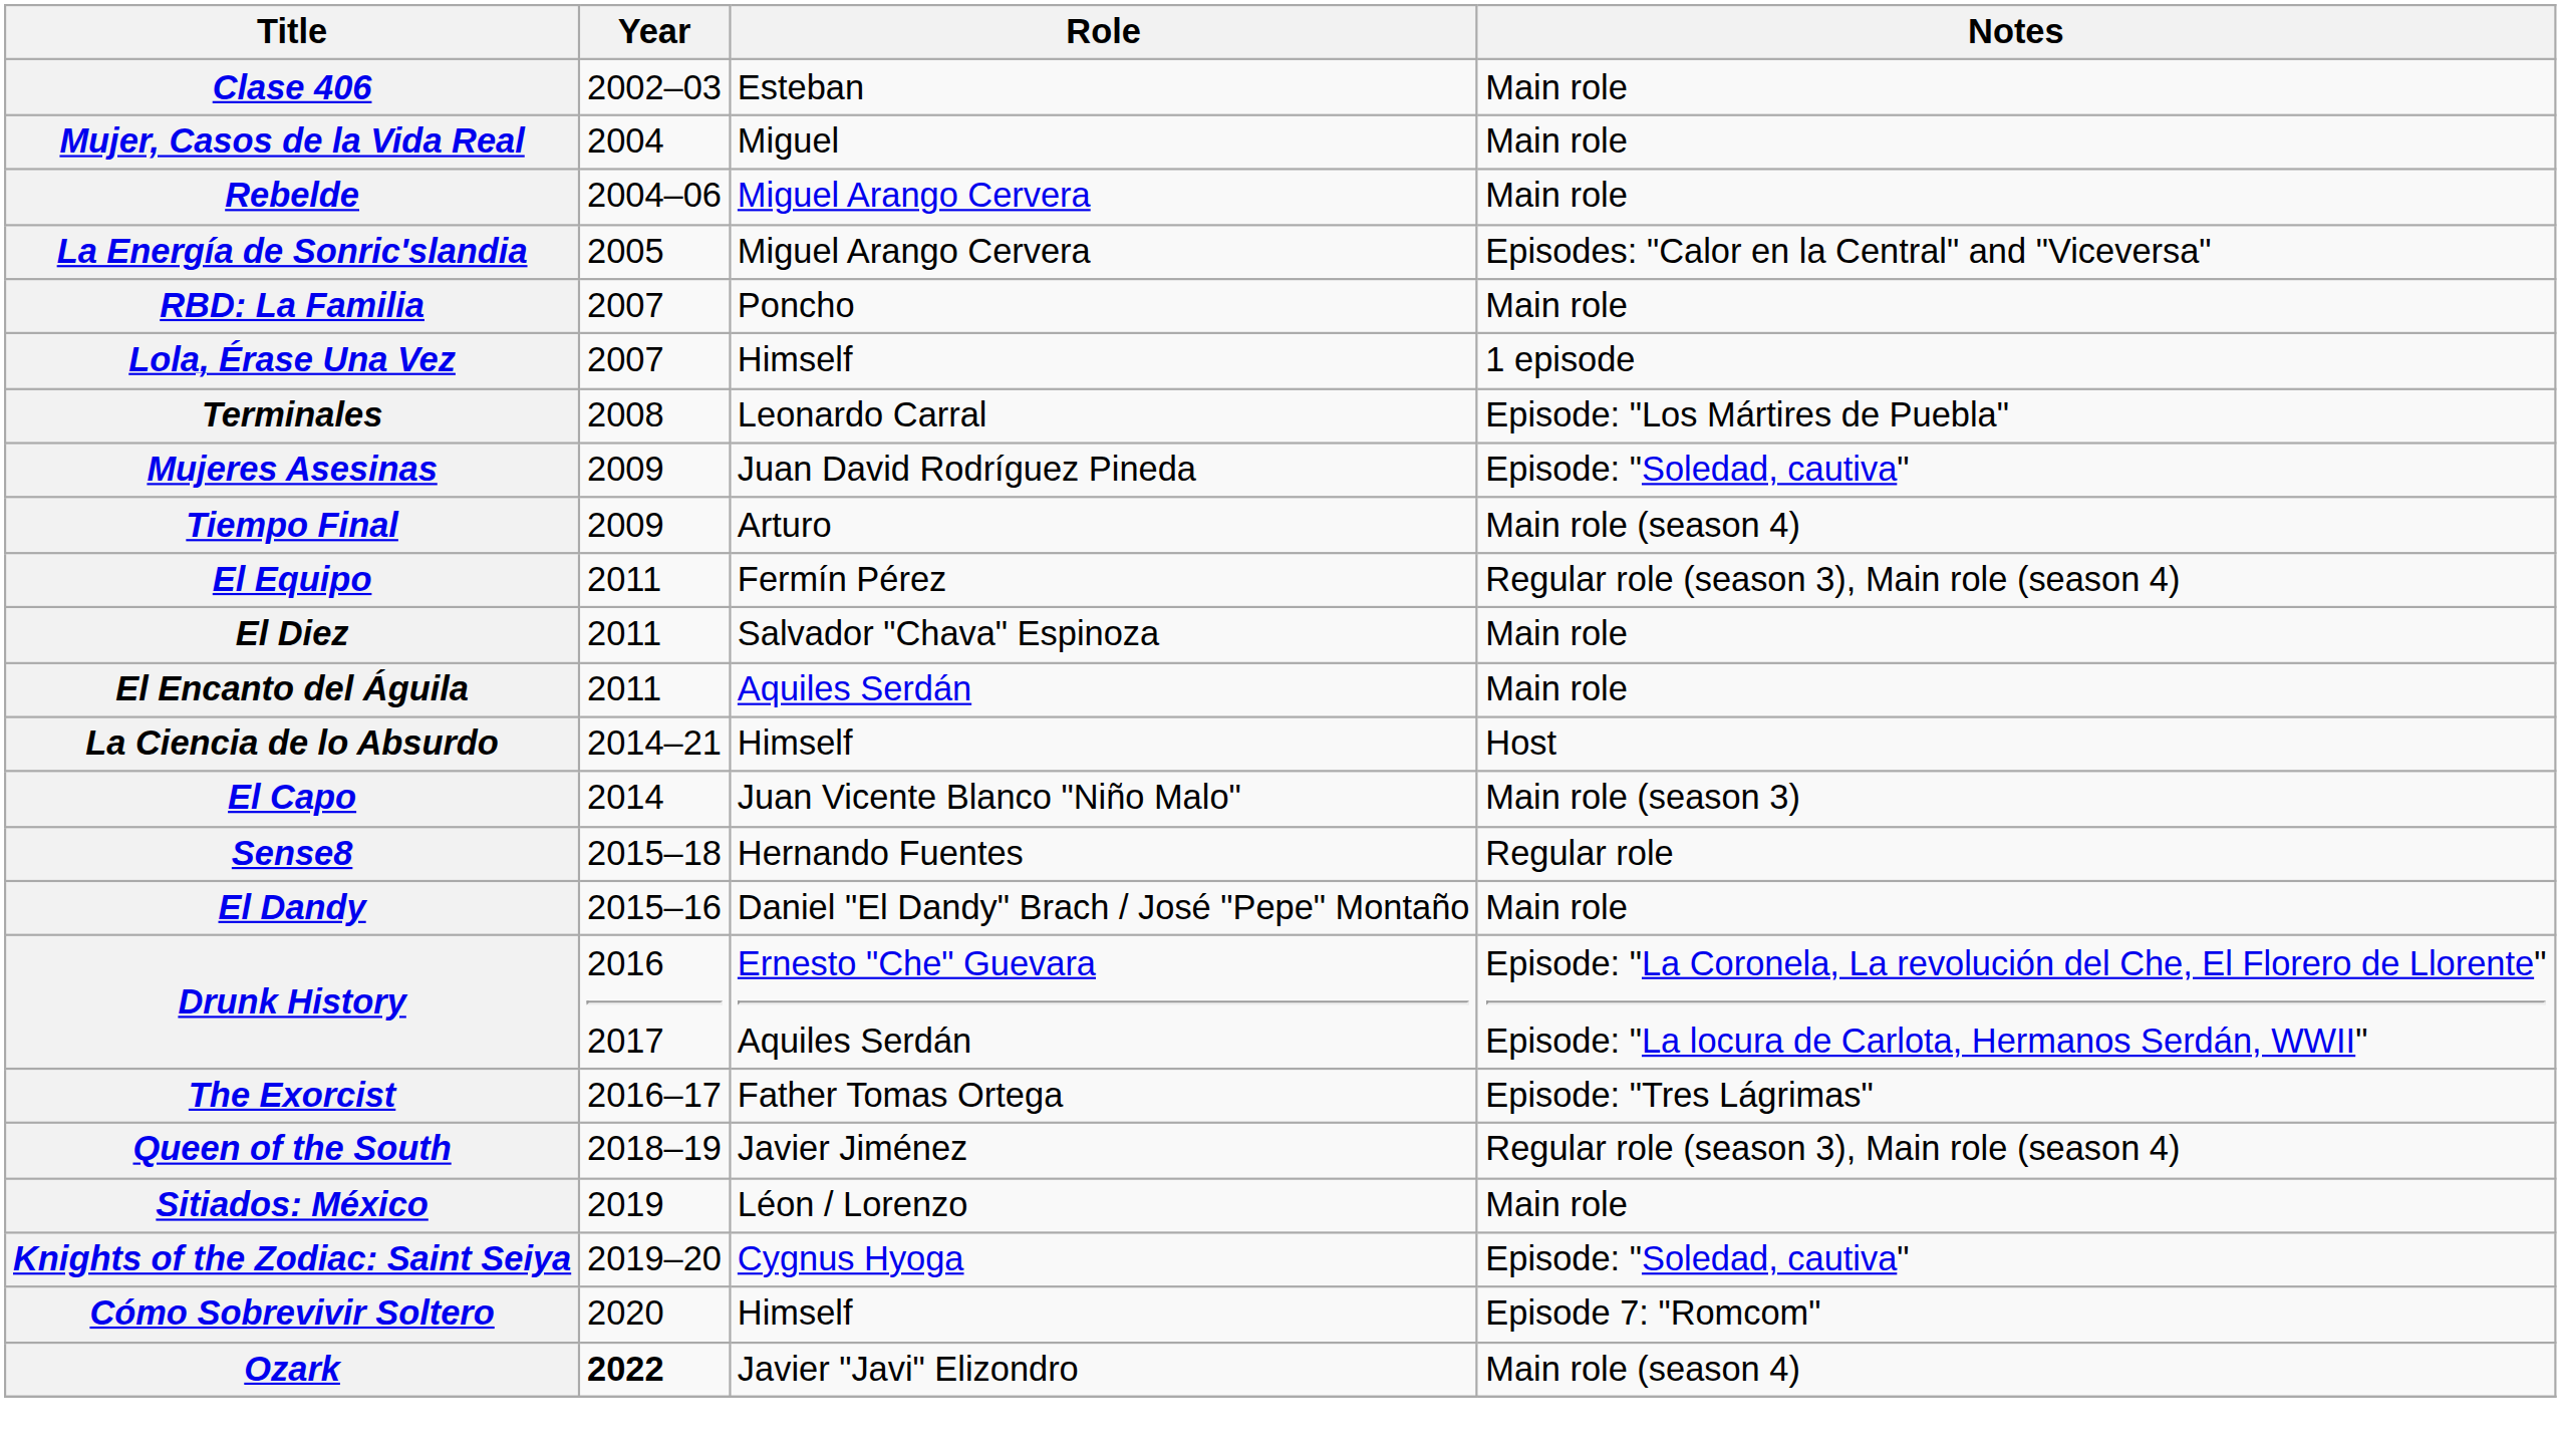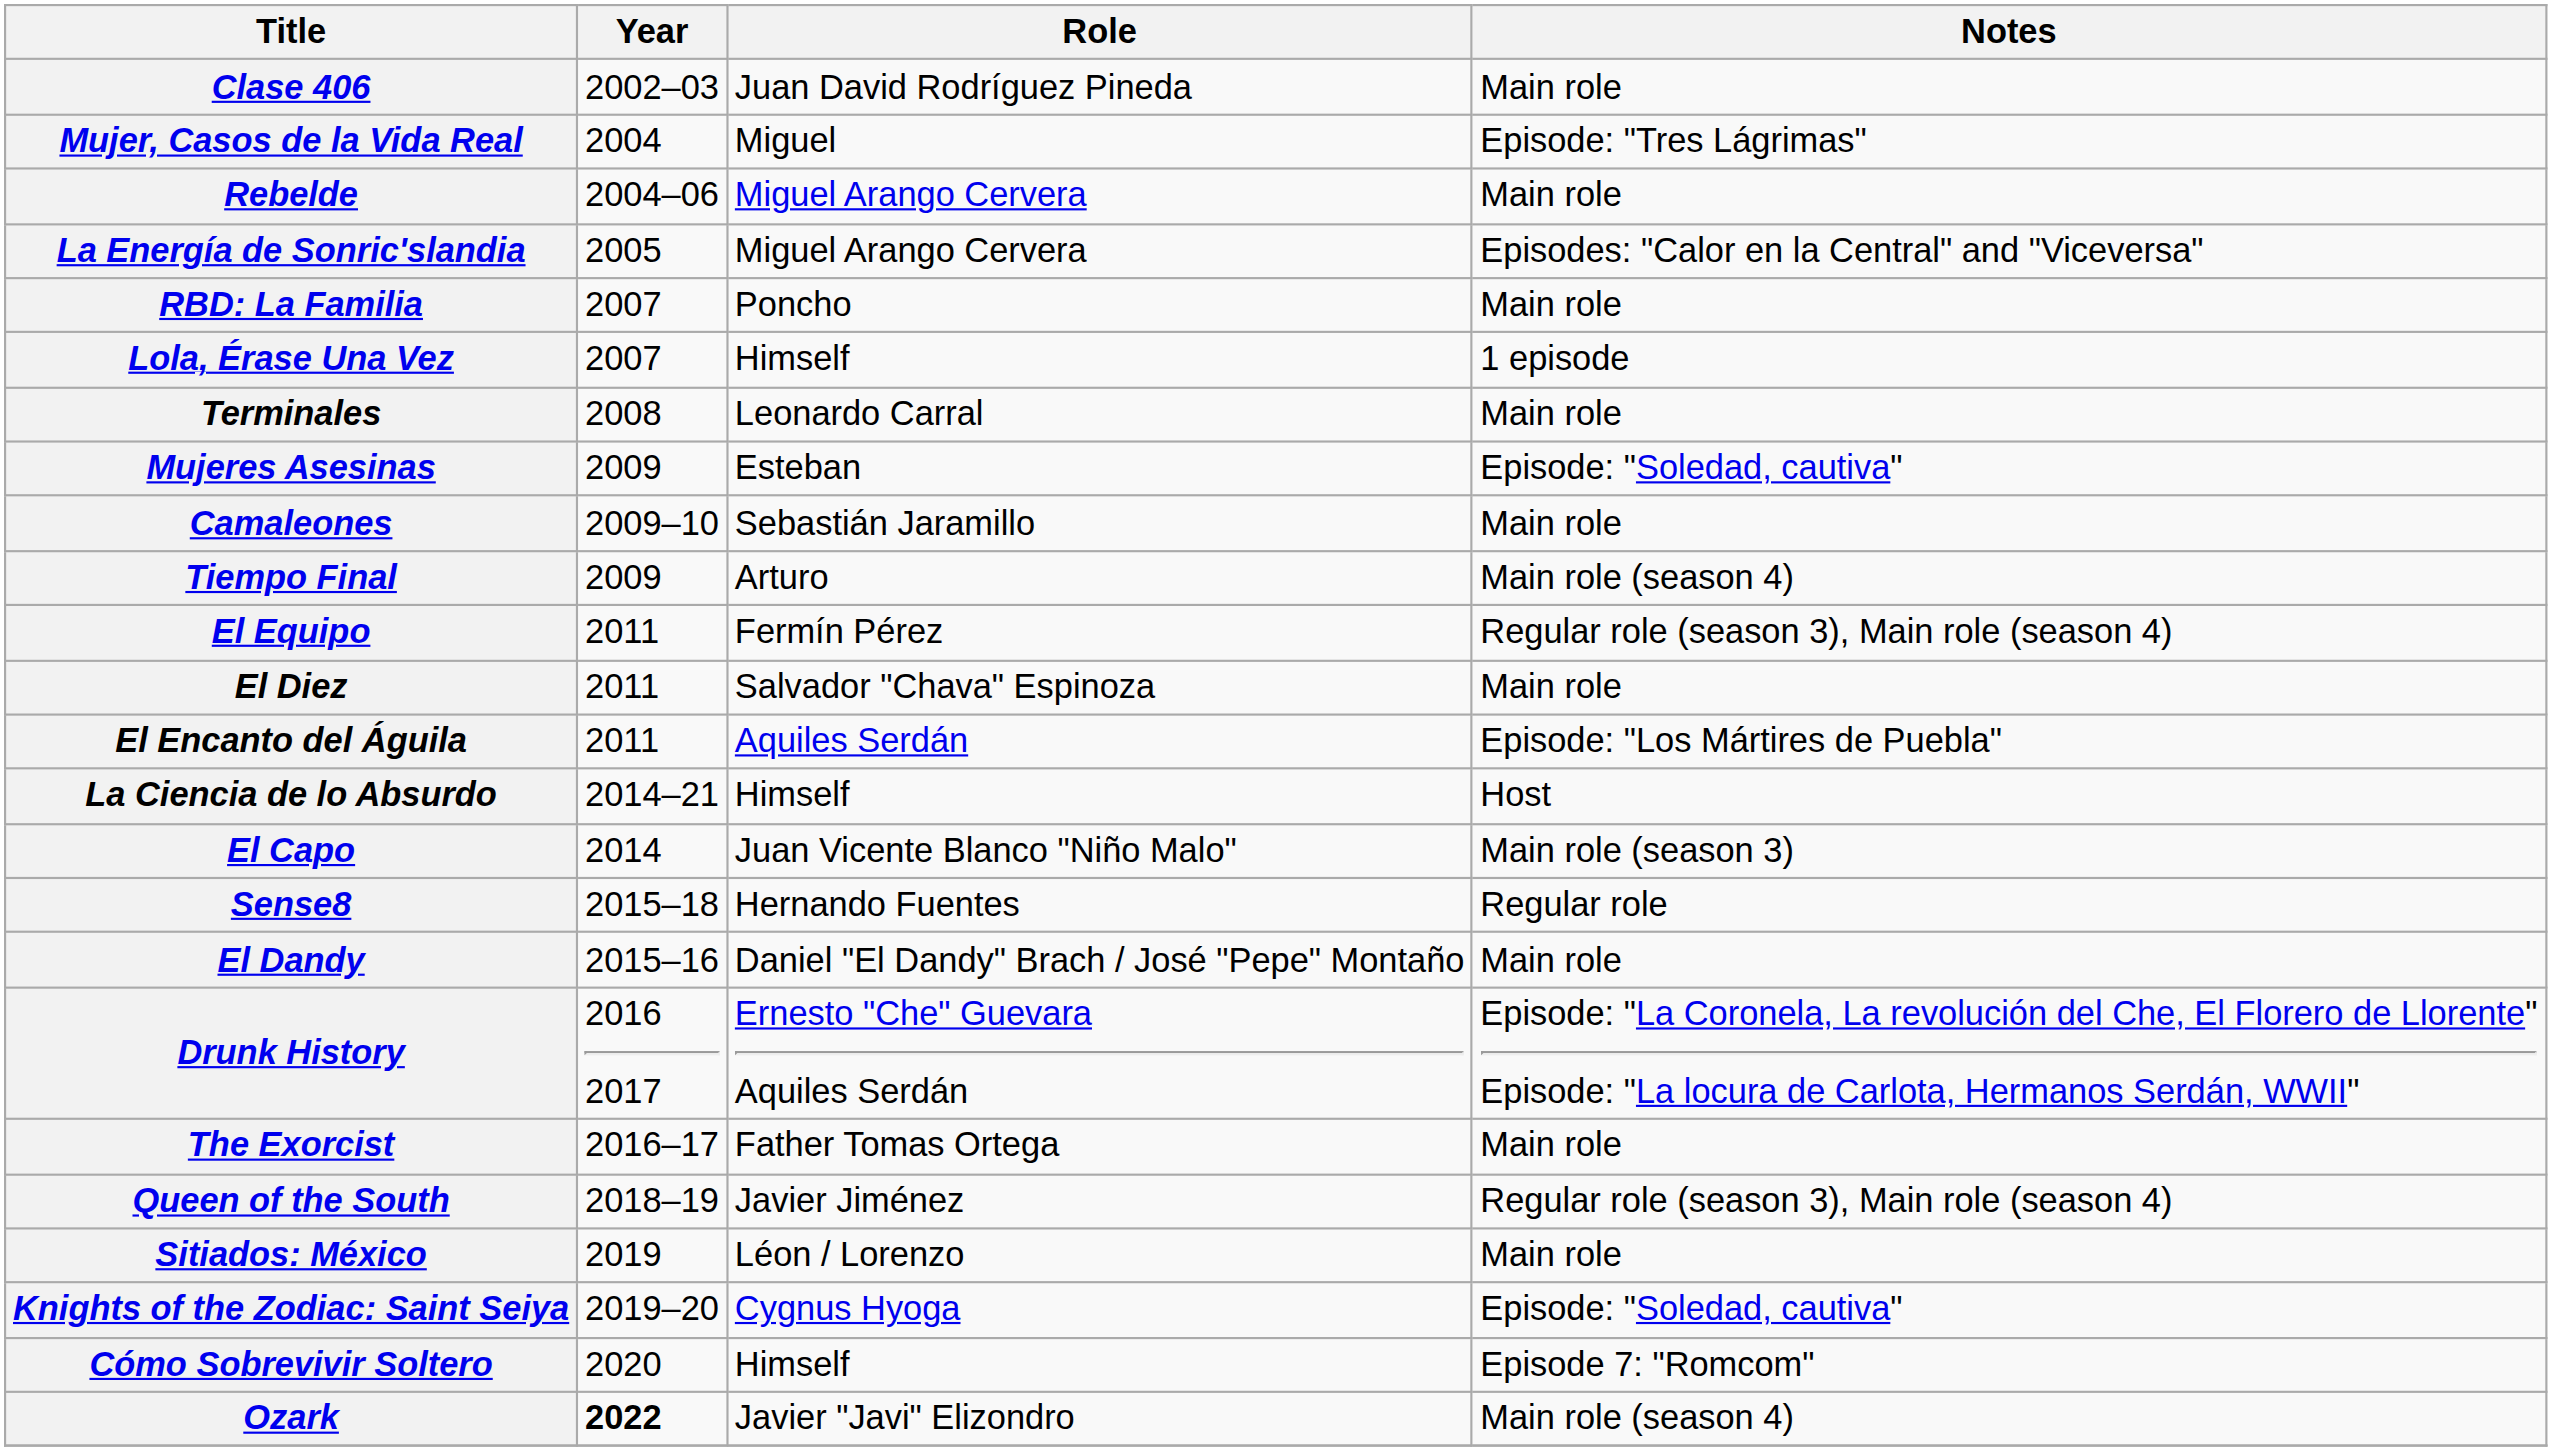 <table class="wikitable plainrowheaders" style="margin-right: 0;">
 <tr>
 <th scope="col">Title</th>
 <th scope="col">Year</th>
 <th scope="col">Role</th>
 <th scope="col" class="unsortable">Notes</th>
 </tr>
 <tr>
 <th scope="row"><em><a href='#'>Clase 406</a></em></th>
 <td>2002–03</td>
-<td>Esteban</td>
+<td>Juan David Rodríguez Pineda</td>
 <td>Main role</td>
 </tr>
 <tr>
 <th scope="row"><em><a href='#'>Mujer, Casos de la Vida Real</a></em></th>
 <td>2004</td>
 <td>Miguel</td>
-<td>Main role</td>
+<td>Episode: "Tres Lágrimas"</td>
 </tr>
 <tr>
 <th scope="row"><em><a href='#'>Rebelde</a></em></th>
 <td>2004–06</td>
 <td><a href='#'>Miguel Arango Cervera</a></td>
 <td>Main role</td>
 </tr>
 <tr>
 <th scope="row"><em><a href='#'>La Energía de Sonric'slandia</a></em></th>
 <td>2005</td>
 <td>Miguel Arango Cervera</td>
 <td>Episodes: "Calor en la Central" and "Viceversa"</td>
 </tr>
 <tr>
 <th scope="row"><em><a href='#'>RBD: La Familia</a></em></th>
 <td>2007</td>
 <td>Poncho</td>
 <td>Main role</td>
 </tr>
 <tr>
 <th scope="row"><em><a href='#'>Lola, Érase Una Vez</a></em></th>
 <td>2007</td>
 <td>Himself</td>
 <td>1 episode</td>
 </tr>
 <tr>
 <th scope="row"><em>Terminales</em></th>
 <td>2008</td>
 <td>Leonardo Carral</td>
-<td>Episode: "Los Mártires de Puebla"</td>
+<td>Main role</td>
 </tr>
 <tr>
 <th scope="row"><em><a href='#'>Mujeres Asesinas</a></em></th>
 <td>2009</td>
-<td>Juan David Rodríguez Pineda</td>
+<td>Esteban</td>
 <td>Episode: "<a href='#'>Soledad, cautiva</a>"</td>
+</tr>
+<tr>
+<th scope="row"><em><a href='#'>Camaleones</a></em></th>
+<td>2009–10</td>
+<td>Sebastián Jaramillo</td>
+<td>Main role</td>
 </tr>
 <tr>
 <th scope="row"><em><a href='#'>Tiempo Final</a></em></th>
 <td>2009</td>
 <td>Arturo</td>
 <td>Main role (season 4)</td>
 </tr>
 <tr>
 <th scope="row"><em><a href='#'>El Equipo</a></em></th>
 <td>2011</td>
 <td>Fermín Pérez</td>
 <td>Regular role (season 3), Main role (season 4)</td>
 </tr>
 <tr>
 <th scope="row"><em>El Diez</em></th>
 <td>2011</td>
 <td>Salvador "Chava" Espinoza</td>
 <td>Main role</td>
 </tr>
 <tr>
 <th scope="row"><em>El Encanto del Águila</em></th>
 <td>2011</td>
 <td><a href='#'>Aquiles Serdán</a></td>
-<td>Main role</td>
+<td>Episode: "Los Mártires de Puebla"</td>
 </tr>
 <tr>
 <th scope="row"><em>La Ciencia de lo Absurdo</em></th>
 <td>2014–21</td>
 <td>Himself</td>
 <td>Host</td>
 </tr>
 <tr>
 <th scope="row"><em><a href='#'>El Capo</a></em></th>
 <td>2014</td>
 <td>Juan Vicente Blanco "Niño Malo"</td>
 <td>Main role (season 3)</td>
 </tr>
 <tr>
 <th scope="row"><em><a href='#'>Sense8</a></em></th>
 <td>2015–18</td>
 <td>Hernando Fuentes</td>
 <td>Regular role</td>
 </tr>
 <tr>
 <th scope="row"><em><a href='#'>El Dandy</a></em></th>
 <td>2015–16</td>
 <td>Daniel "El Dandy" Brach / José "Pepe" Montaño</td>
 <td>Main role</td>
 </tr>
 <tr>
 <th scope="row"><em><a href='#'>Drunk History</a></em></th>
 <td>2016<hr>2017</td>
 <td><a href='#'>Ernesto "Che" Guevara</a><hr>Aquiles Serdán</td>
 <td>Episode: "<a href='#'>La Coronela, La revolución del Che, El Florero de Llorente</a>"<hr>Episode: "<a href='#'>La locura de Carlota, Hermanos Serdán, WWII</a>"</td>
 </tr>
 <tr>
 <th scope="row"><em><a href='#'>The Exorcist</a></em></th>
 <td>2016–17</td>
 <td>Father Tomas Ortega</td>
-<td>Episode: "Tres Lágrimas"</td>
+<td>Main role</td>
 </tr>
 <tr>
 <th scope="row"><em><a href='#'>Queen of the South</a></em></th>
 <td>2018–19</td>
 <td>Javier Jiménez</td>
 <td>Regular role (season 3), Main role (season 4)</td>
 </tr>
 <tr>
 <th scope="row"><em><a href='#'>Sitiados: México</a></em></th>
 <td>2019</td>
 <td>Léon / Lorenzo</td>
 <td>Main role</td>
 </tr>
 <tr>
 <th scope="row"><em><a href='#'>Knights of the Zodiac: Saint Seiya</a></em></th>
 <td>2019–20</td>
 <td><a href='#'>Cygnus Hyoga</a></td>
 <td>Episode: "<a href='#'>Soledad, cautiva</a>"</td>
 </tr>
 <tr>
 <th scope="row"><em><a href='#'>Cómo Sobrevivir Soltero</a></em></th>
 <td>2020</td>
 <td>Himself</td>
 <td>Episode 7: "Romcom"</td>
 </tr>
 <tr>
 <th scope="row"><em><a href='#'>Ozark</a></em></th>
 <td><strong>2022</strong></td>
 <td>Javier "Javi" Elizondro</td>
 <td>Main role (season 4)</td>
 </tr>
 <tr>
 </tr>
 </table>
